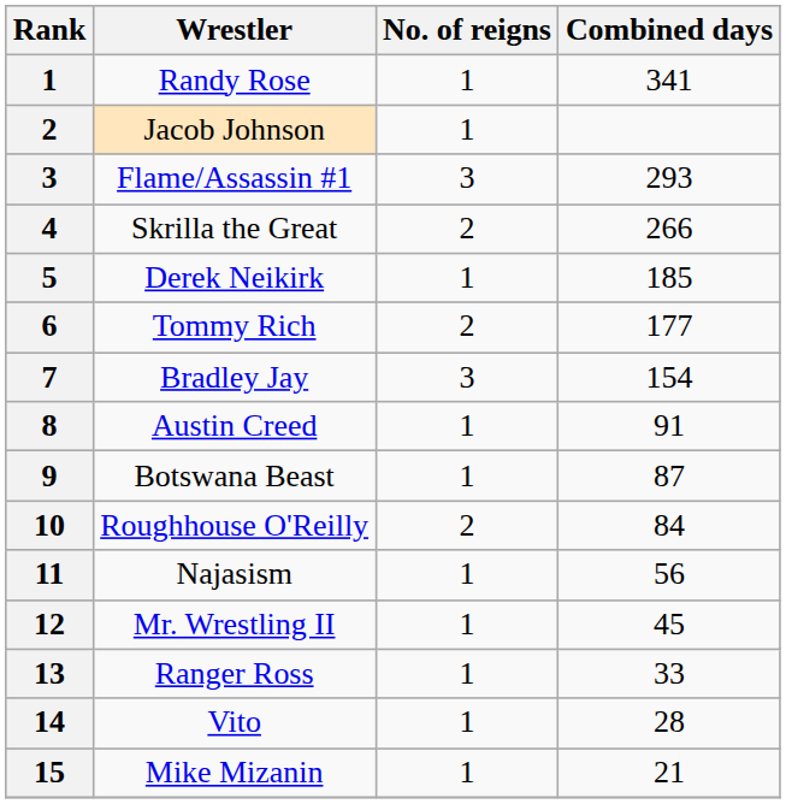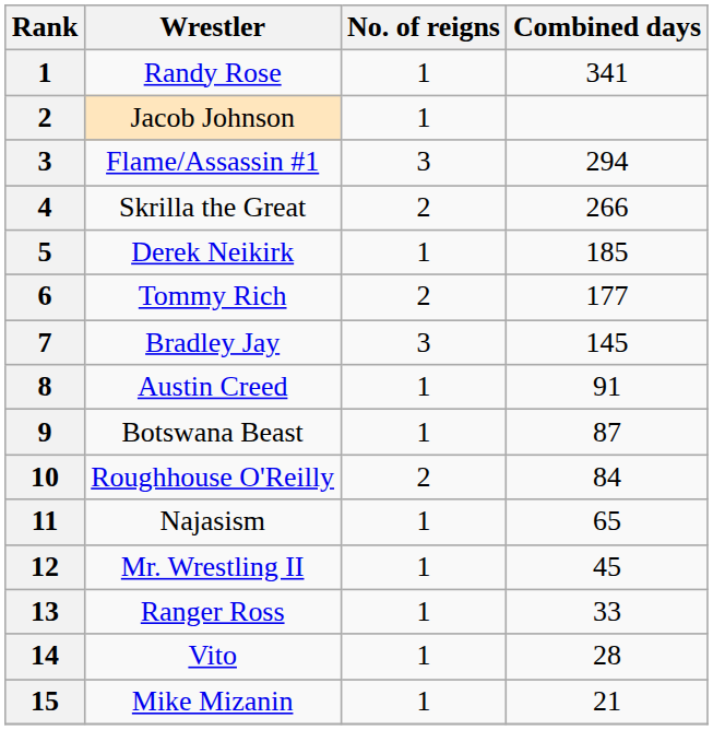 <table class="wikitable sortable" style="text-align: center">
 <tr>
 <th>Rank</th>
 <th>Wrestler</th>
 <th>No. of reigns</th>
 <th>Combined days</th>
 </tr>
 <tr>
 <th>1</th>
 <td><a href='#'>Randy Rose</a></td>
 <td>1</td>
 <td>341</td>
 </tr>
 <tr>
 <th>2</th>
 <td style="background-color:#ffe6bd">Jacob Johnson</td>
 <td>1</td>
 <td></td>
 </tr>
 <tr>
 <th>3</th>
 <td><a href='#'>Flame/Assassin #1</a></td>
 <td>3</td>
-<td>293</td>
+<td>294</td>
 </tr>
 <tr>
 <th>4</th>
 <td>Skrilla the Great</td>
 <td>2</td>
 <td>266</td>
 </tr>
 <tr>
 <th>5</th>
 <td><a href='#'>Derek Neikirk</a></td>
 <td>1</td>
 <td>185</td>
 </tr>
 <tr>
 <th>6</th>
 <td><a href='#'>Tommy Rich</a></td>
 <td>2</td>
 <td>177</td>
 </tr>
 <tr>
 <th>7</th>
 <td><a href='#'>Bradley Jay</a></td>
 <td>3</td>
-<td>154</td>
+<td>145</td>
 </tr>
 <tr>
 <th>8</th>
 <td><a href='#'>Austin Creed</a></td>
 <td>1</td>
 <td>91</td>
 </tr>
 <tr>
 <th>9</th>
 <td>Botswana Beast</td>
 <td>1</td>
 <td>87</td>
 </tr>
 <tr>
 <th>10</th>
 <td><a href='#'>Roughhouse O'Reilly</a></td>
 <td>2</td>
 <td>84</td>
 </tr>
 <tr>
 <th>11</th>
 <td>Najasism</td>
 <td>1</td>
-<td>56</td>
+<td>65</td>
 </tr>
 <tr>
 <th>12</th>
 <td><a href='#'>Mr. Wrestling II</a></td>
 <td>1</td>
 <td>45</td>
 </tr>
 <tr>
 <th>13</th>
 <td><a href='#'>Ranger Ross</a></td>
 <td>1</td>
 <td>33</td>
 </tr>
 <tr>
 <th>14</th>
 <td><a href='#'>Vito</a></td>
 <td>1</td>
 <td>28</td>
 </tr>
 <tr>
 <th>15</th>
 <td><a href='#'>Mike Mizanin</a></td>
 <td>1</td>
 <td>21</td>
 </tr>
 <tr>
 </tr>
 </table>
